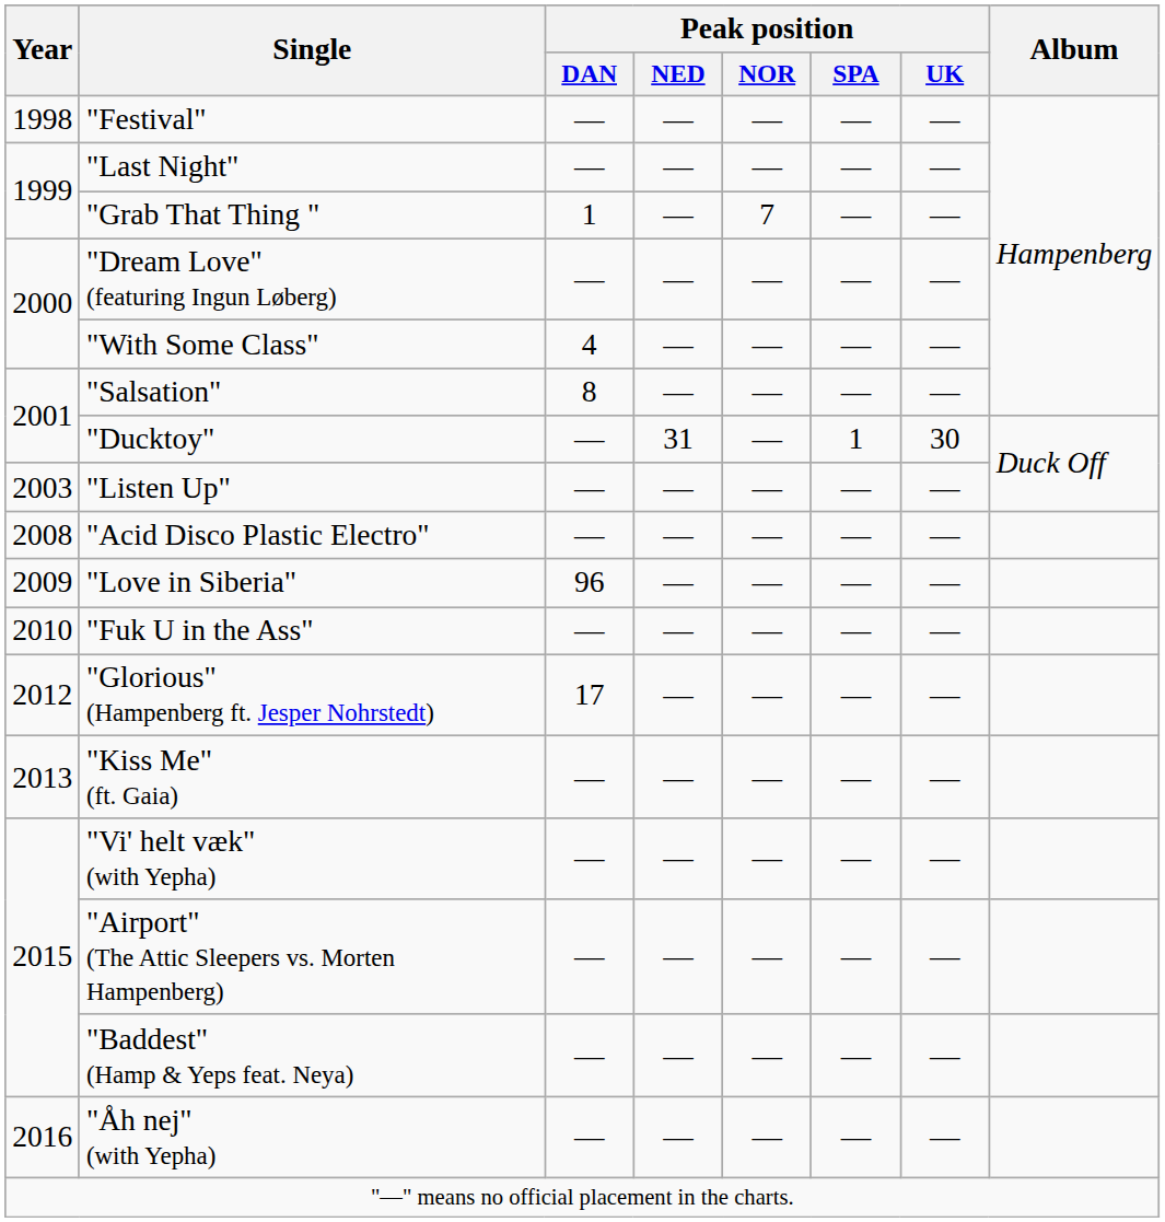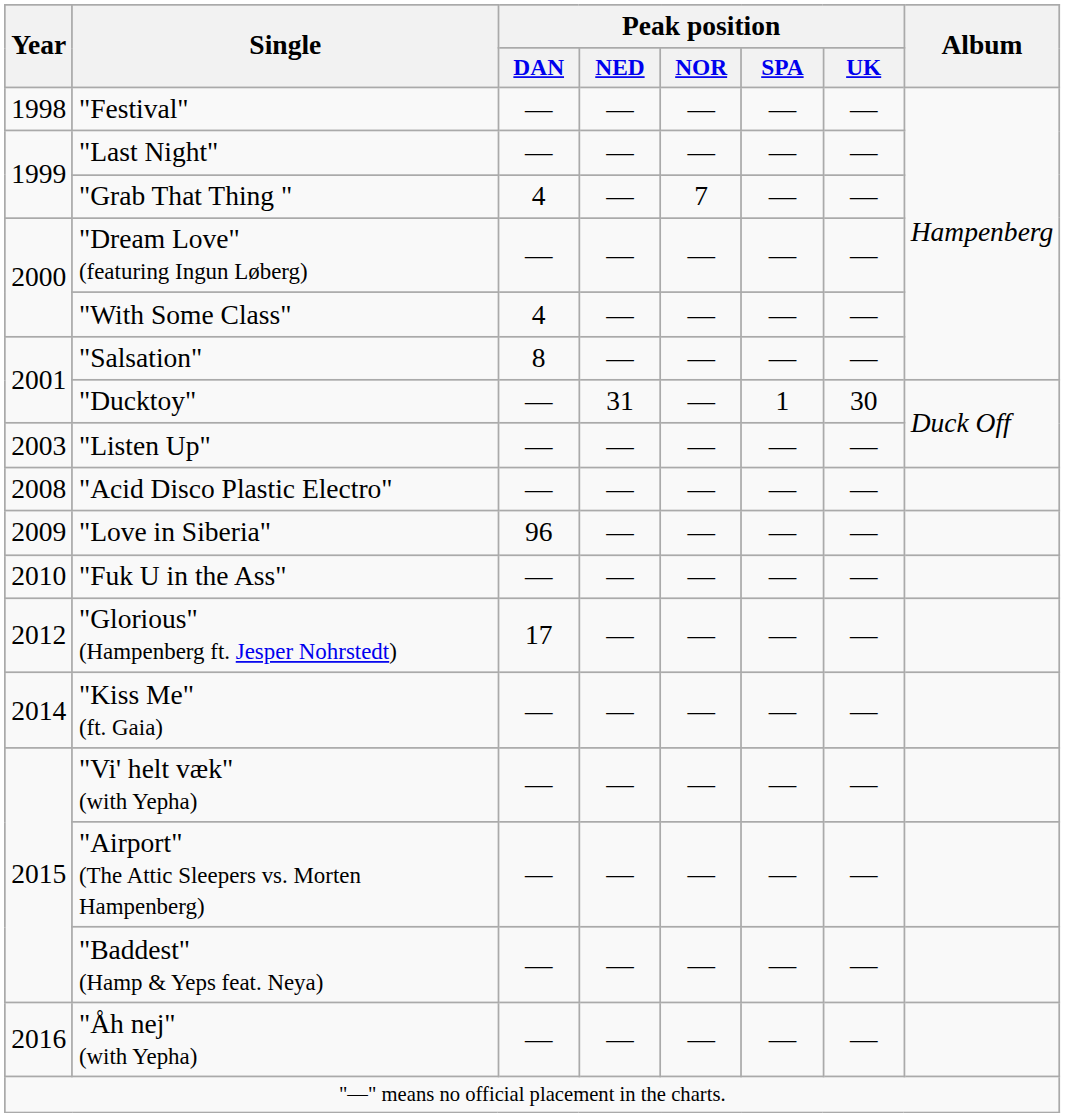 <table class="wikitable plainrowheaders" style="text-align:left;" border="1">
 <tr>
 <th scope="col" rowspan="2">Year</th>
 <th scope="col" rowspan="2" style="width:15em;">Single</th>
 <th scope="col" colspan="5">Peak position</th>
 <th scope="col" rowspan="2">Album</th>
 </tr>
 <tr>
 <th scope="col" style="width:3em;font-size:85%;"><a href='#'>DAN</a><br></th>
 <th scope="col" style="width:3em;font-size:85%;"><a href='#'>NED</a><br></th>
 <th scope="col" style="width:3em;font-size:85%;"><a href='#'>NOR</a><br></th>
 <th scope="col" style="width:3em;font-size:85%;"><a href='#'>SPA</a></th>
 <th scope="col" style="width:3em;font-size:85%;"><a href='#'>UK</a><br></th>
 </tr>
 <tr>
 <td>1998</td>
 <td>"Festival"</td>
 <td style="text-align:center;">—</td>
 <td style="text-align:center;">—</td>
 <td style="text-align:center;">—</td>
 <td style="text-align:center;">—</td>
 <td style="text-align:center;">—</td>
 <td rowspan="6"><em>Hampenberg</em></td>
 </tr>
 <tr>
 <td rowspan="2">1999</td>
 <td>"Last Night"</td>
 <td style="text-align:center;">—</td>
 <td style="text-align:center;">—</td>
 <td style="text-align:center;">—</td>
 <td style="text-align:center;">—</td>
 <td style="text-align:center;">—</td>
 </tr>
 <tr>
 <td>"Grab That Thing "</td>
-<td style="text-align:center;">1</td>
+<td style="text-align:center;">4</td>
 <td style="text-align:center;">—</td>
 <td style="text-align:center;">7</td>
 <td style="text-align:center;">—</td>
 <td style="text-align:center;">—</td>
 </tr>
 <tr>
 <td rowspan="2">2000</td>
 <td>"Dream Love" <br><small>(featuring Ingun Løberg)</small></td>
 <td style="text-align:center;">—</td>
 <td style="text-align:center;">—</td>
 <td style="text-align:center;">—</td>
 <td style="text-align:center;">—</td>
 <td style="text-align:center;">—</td>
 </tr>
 <tr>
 <td>"With Some Class"</td>
 <td style="text-align:center;">4</td>
 <td style="text-align:center;">—</td>
 <td style="text-align:center;">—</td>
 <td style="text-align:center;">—</td>
 <td style="text-align:center;">—</td>
 </tr>
 <tr>
 <td rowspan="2">2001</td>
 <td>"Salsation"</td>
 <td style="text-align:center;">8</td>
 <td style="text-align:center;">—</td>
 <td style="text-align:center;">—</td>
 <td style="text-align:center;">—</td>
 <td style="text-align:center;">—</td>
 </tr>
 <tr>
 <td>"Ducktoy"</td>
 <td style="text-align:center;">—</td>
 <td style="text-align:center;">31</td>
 <td style="text-align:center;">—</td>
 <td style="text-align:center;">1</td>
 <td style="text-align:center;">30</td>
 <td rowspan="2"><em>Duck Off</em></td>
 </tr>
 <tr>
 <td>2003</td>
 <td>"Listen Up"</td>
 <td style="text-align:center;">—</td>
 <td style="text-align:center;">—</td>
 <td style="text-align:center;">—</td>
 <td style="text-align:center;">—</td>
 <td style="text-align:center;">—</td>
 </tr>
 <tr>
 <td>2008</td>
 <td>"Acid Disco Plastic Electro"</td>
 <td style="text-align:center;">—</td>
 <td style="text-align:center;">—</td>
 <td style="text-align:center;">—</td>
 <td style="text-align:center;">—</td>
 <td style="text-align:center;">—</td>
 <td></td>
 </tr>
 <tr>
 <td>2009</td>
 <td>"Love in Siberia"</td>
 <td style="text-align:center;">96</td>
 <td style="text-align:center;">—</td>
 <td style="text-align:center;">—</td>
 <td style="text-align:center;">—</td>
 <td style="text-align:center;">—</td>
 <td></td>
 </tr>
 <tr>
 <td>2010</td>
 <td>"Fuk U in the Ass"</td>
 <td style="text-align:center;">—</td>
 <td style="text-align:center;">—</td>
 <td style="text-align:center;">—</td>
 <td style="text-align:center;">—</td>
 <td style="text-align:center;">—</td>
 <td></td>
 </tr>
 <tr>
 <td>2012</td>
 <td>"Glorious" <br><small>(Hampenberg ft. <a href='#'>Jesper Nohrstedt</a>)</small></td>
 <td style="text-align:center;">17</td>
 <td style="text-align:center;">—</td>
 <td style="text-align:center;">—</td>
 <td style="text-align:center;">—</td>
 <td style="text-align:center;">—</td>
 <td></td>
 </tr>
 <tr>
-<td>2013</td>
+<td>2014</td>
 <td>"Kiss Me" <br><small>(ft. Gaia)</small></td>
 <td style="text-align:center;">—</td>
 <td style="text-align:center;">—</td>
 <td style="text-align:center;">—</td>
 <td style="text-align:center;">—</td>
 <td style="text-align:center;">—</td>
 <td></td>
 </tr>
 <tr>
 <td rowspan=3>2015</td>
 <td>"Vi' helt væk" <br><small>(with Yepha)</small></td>
 <td style="text-align:center;">—</td>
 <td style="text-align:center;">—</td>
 <td style="text-align:center;">—</td>
 <td style="text-align:center;">—</td>
 <td style="text-align:center;">—</td>
 <td></td>
 </tr>
 <tr>
 <td>"Airport" <br><small>(The Attic Sleepers vs. Morten Hampenberg)</small></td>
 <td style="text-align:center;">—</td>
 <td style="text-align:center;">—</td>
 <td style="text-align:center;">—</td>
 <td style="text-align:center;">—</td>
 <td style="text-align:center;">—</td>
 <td></td>
 </tr>
 <tr>
 <td>"Baddest" <br><small>(Hamp & Yeps feat. Neya)</small></td>
 <td style="text-align:center;">—</td>
 <td style="text-align:center;">—</td>
 <td style="text-align:center;">—</td>
 <td style="text-align:center;">—</td>
 <td style="text-align:center;">—</td>
 <td></td>
 </tr>
 <tr>
 <td>2016</td>
 <td>"Åh nej" <br><small>(with Yepha)</small></td>
 <td style="text-align:center;">—</td>
 <td style="text-align:center;">—</td>
 <td style="text-align:center;">—</td>
 <td style="text-align:center;">—</td>
 <td style="text-align:center;">—</td>
 <td></td>
 </tr>
 <tr>
 <td colspan="10" style="font-size:9pt;text-align:center;">"—" means no official placement in the charts.</td>
 </tr>
 </table>
